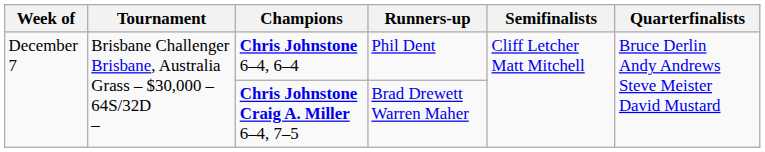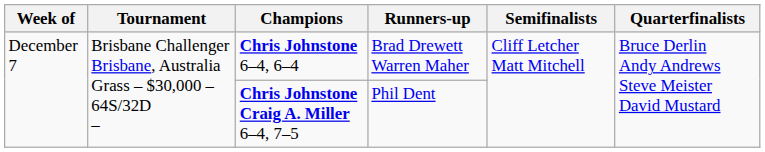 <table class="wikitable" style="font-size:85%;">
 <tr>
 <th width="75">Week of</th>
 <th width="250">Tournament</th>
 <th width="210">Champions</th>
 <th width="210">Runners-up</th>
 <th width="170">Semifinalists</th>
 <th width="170">Quarterfinalists</th>
 </tr>
 <tr valign="top">
 <td rowspan="2">December 7</td>
 <td rowspan="2">Brisbane Challenger<br> <a href='#'>Brisbane</a>, Australia<br>Grass – $30,000 – 64S/32D<br>  – </td>
 <td> <strong><a href='#'>Chris Johnstone</a></strong> <br>6–4, 6–4</td>
-<td> <a href='#'>Phil Dent</a></td>
+<td> <a href='#'>Brad Drewett</a><br> <a href='#'>Warren Maher</a></td>
 <td rowspan="2"> <a href='#'>Cliff Letcher</a> <br>  <a href='#'>Matt Mitchell</a></td>
 <td rowspan="2"> <a href='#'>Bruce Derlin</a> <br>  <a href='#'>Andy Andrews</a> <br> <a href='#'>Steve Meister</a> <br>  <a href='#'>David Mustard</a></td>
 </tr>
 <tr valign="top">
 <td> <strong><a href='#'>Chris Johnstone</a></strong> <br> <strong><a href='#'>Craig A. Miller</a></strong><br>6–4, 7–5</td>
-<td> <a href='#'>Brad Drewett</a><br> <a href='#'>Warren Maher</a></td>
+<td> <a href='#'>Phil Dent</a></td>
 </tr>
 </table>
